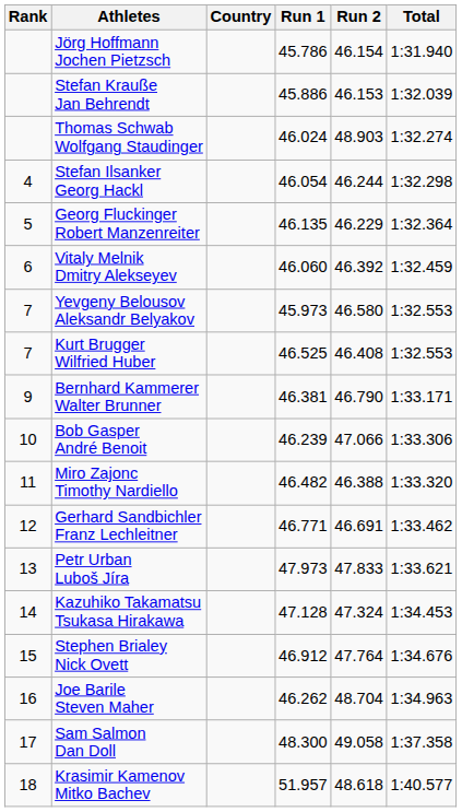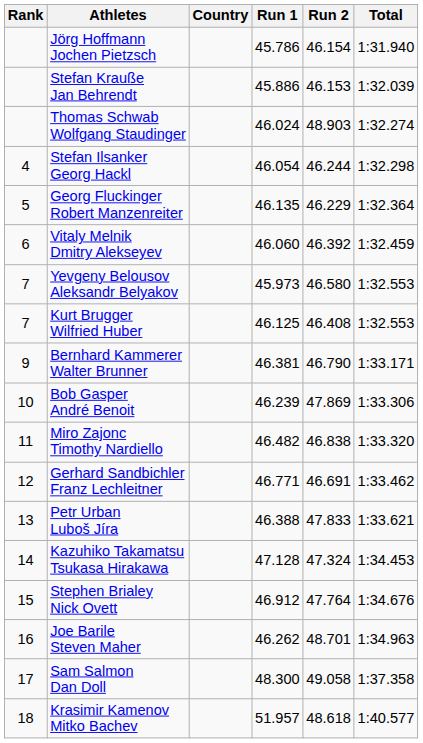 <table class="wikitable sortable" style="text-align:center">
 <tr>
 <th>Rank</th>
 <th>Athletes</th>
 <th>Country</th>
 <th>Run 1</th>
 <th>Run 2</th>
 <th>Total</th>
 </tr>
 <tr>
 <td></td>
 <td align=left><a href='#'>Jörg Hoffmann</a> <br> <a href='#'>Jochen Pietzsch</a></td>
 <td align=left></td>
 <td>45.786</td>
 <td>46.154</td>
 <td>1:31.940</td>
 </tr>
 <tr>
 <td></td>
 <td align=left><a href='#'>Stefan Krauße</a> <br> <a href='#'>Jan Behrendt</a></td>
 <td align=left></td>
 <td>45.886</td>
 <td>46.153</td>
 <td>1:32.039</td>
 </tr>
 <tr>
 <td></td>
 <td align=left><a href='#'>Thomas Schwab</a> <br> <a href='#'>Wolfgang Staudinger</a></td>
 <td align=left></td>
 <td>46.024</td>
 <td>48.903</td>
 <td>1:32.274</td>
 </tr>
 <tr>
 <td>4</td>
 <td align=left><a href='#'>Stefan Ilsanker</a> <br> <a href='#'>Georg Hackl</a></td>
 <td align=left></td>
 <td>46.054</td>
 <td>46.244</td>
 <td>1:32.298</td>
 </tr>
 <tr>
 <td>5</td>
 <td align=left><a href='#'>Georg Fluckinger</a> <br> <a href='#'>Robert Manzenreiter</a></td>
 <td align=left></td>
 <td>46.135</td>
 <td>46.229</td>
 <td>1:32.364</td>
 </tr>
 <tr>
 <td>6</td>
 <td align=left><a href='#'>Vitaly Melnik</a> <br> <a href='#'>Dmitry Alekseyev</a></td>
 <td align=left></td>
 <td>46.060</td>
 <td>46.392</td>
 <td>1:32.459</td>
 </tr>
 <tr>
 <td>7</td>
 <td align=left><a href='#'>Yevgeny Belousov</a> <br> <a href='#'>Aleksandr Belyakov</a></td>
 <td align=left></td>
 <td>45.973</td>
 <td>46.580</td>
 <td>1:32.553</td>
 </tr>
 <tr>
 <td>7</td>
 <td align=left><a href='#'>Kurt Brugger</a> <br> <a href='#'>Wilfried Huber</a></td>
 <td align=left></td>
-<td>46.525</td>
+<td>46.125</td>
 <td>46.408</td>
 <td>1:32.553</td>
 </tr>
 <tr>
 <td>9</td>
 <td align=left><a href='#'>Bernhard Kammerer</a> <br> <a href='#'>Walter Brunner</a></td>
 <td align=left></td>
 <td>46.381</td>
 <td>46.790</td>
 <td>1:33.171</td>
 </tr>
 <tr>
 <td>10</td>
 <td align=left><a href='#'>Bob Gasper</a> <br> <a href='#'>André Benoit</a></td>
 <td align=left></td>
 <td>46.239</td>
-<td>47.066</td>
+<td>47.869</td>
 <td>1:33.306</td>
 </tr>
 <tr>
 <td>11</td>
 <td align=left><a href='#'>Miro Zajonc</a> <br> <a href='#'>Timothy Nardiello</a></td>
 <td align=left></td>
 <td>46.482</td>
-<td>46.388</td>
+<td>46.838</td>
 <td>1:33.320</td>
 </tr>
 <tr>
 <td>12</td>
 <td align=left><a href='#'>Gerhard Sandbichler</a> <br> <a href='#'>Franz Lechleitner</a></td>
 <td align=left></td>
 <td>46.771</td>
 <td>46.691</td>
 <td>1:33.462</td>
 </tr>
 <tr>
 <td>13</td>
 <td align=left><a href='#'>Petr Urban</a> <br> <a href='#'>Luboš Jíra</a></td>
 <td align=left></td>
-<td>47.973</td>
+<td>46.388</td>
 <td>47.833</td>
 <td>1:33.621</td>
 </tr>
 <tr>
 <td>14</td>
 <td align=left><a href='#'>Kazuhiko Takamatsu</a> <br> <a href='#'>Tsukasa Hirakawa</a></td>
 <td align=left></td>
 <td>47.128</td>
 <td>47.324</td>
 <td>1:34.453</td>
 </tr>
 <tr>
 <td>15</td>
 <td align=left><a href='#'>Stephen Brialey</a> <br> <a href='#'>Nick Ovett</a></td>
 <td align=left></td>
 <td>46.912</td>
 <td>47.764</td>
 <td>1:34.676</td>
 </tr>
 <tr>
 <td>16</td>
 <td align=left><a href='#'>Joe Barile</a> <br> <a href='#'>Steven Maher</a></td>
 <td align=left></td>
 <td>46.262</td>
-<td>48.704</td>
+<td>48.701</td>
 <td>1:34.963</td>
 </tr>
 <tr>
 <td>17</td>
 <td align=left><a href='#'>Sam Salmon</a> <br> <a href='#'>Dan Doll</a></td>
 <td align=left></td>
 <td>48.300</td>
 <td>49.058</td>
 <td>1:37.358</td>
 </tr>
 <tr>
 <td>18</td>
 <td align=left><a href='#'>Krasimir Kamenov</a> <br> <a href='#'>Mitko Bachev</a></td>
 <td align=left></td>
 <td>51.957</td>
 <td>48.618</td>
 <td>1:40.577</td>
 </tr>
 </table>
